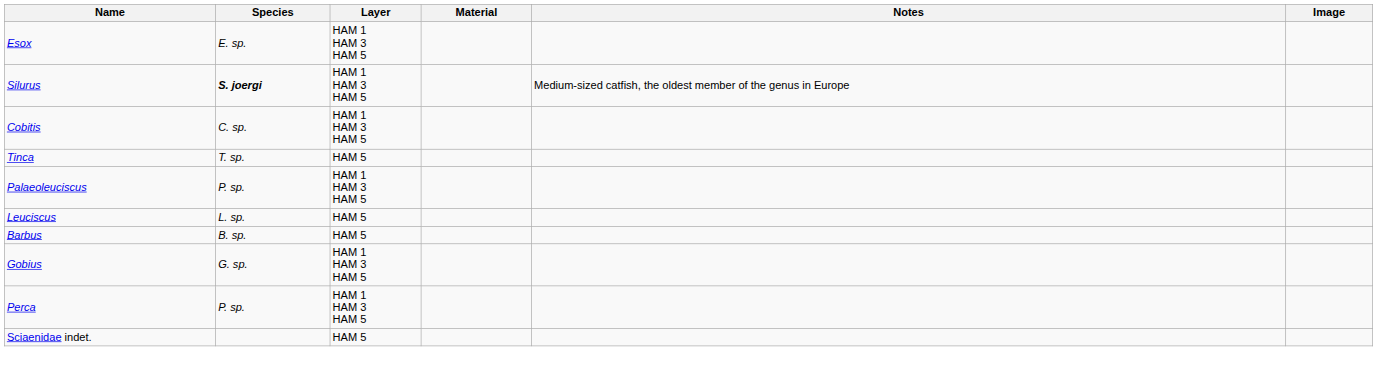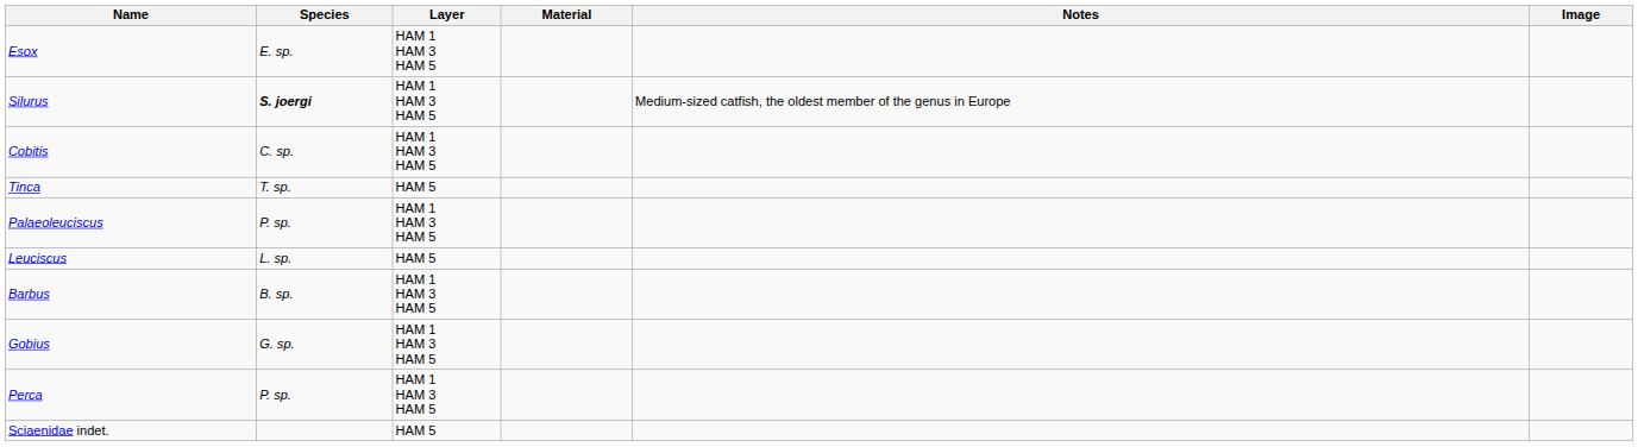 <table class="wikitable" width="100%" align="center">
 <tr>
 <th>Name</th>
 <th>Species</th>
 <th>Layer</th>
 <th>Material</th>
 <th>Notes</th>
 <th>Image</th>
 </tr>
 <tr>
 <td><em><a href='#'>Esox</a></em></td>
 <td><em>E. sp.</em></td>
 <td>HAM 1<br>HAM 3<br>HAM 5</td>
 <td></td>
 <td></td>
 <td></td>
 </tr>
 <tr>
 <td><em><a href='#'>Silurus</a></em></td>
 <td><strong><em>S. joergi</em></strong></td>
 <td>HAM 1<br>HAM 3<br>HAM 5</td>
 <td></td>
 <td>Medium-sized catfish, the oldest member of the genus in Europe</td>
 <td></td>
 </tr>
 <tr>
 <td><em><a href='#'>Cobitis</a></em></td>
 <td><em>C. sp.</em></td>
 <td>HAM 1<br>HAM 3<br>HAM 5</td>
 <td></td>
 <td></td>
 <td></td>
 </tr>
 <tr>
 <td><em><a href='#'>Tinca</a></em></td>
 <td><em>T. sp.</em></td>
 <td>HAM 5</td>
 <td></td>
 <td></td>
 <td></td>
 </tr>
 <tr>
 <td><em><a href='#'>Palaeoleuciscus</a></em></td>
 <td><em>P. sp.</em></td>
 <td>HAM 1<br>HAM 3<br>HAM 5</td>
 <td></td>
 <td></td>
 <td></td>
 </tr>
 <tr>
 <td><em><a href='#'>Leuciscus</a></em></td>
 <td><em>L. sp.</em></td>
 <td>HAM 5</td>
 <td></td>
 <td></td>
 <td></td>
 </tr>
 <tr>
 <td><em><a href='#'>Barbus</a></em></td>
 <td><em>B. sp.</em></td>
-<td>HAM 5</td>
+<td>HAM 1<br>HAM 3<br>HAM 5</td>
 <td></td>
 <td></td>
 <td></td>
 </tr>
 <tr>
 <td><em><a href='#'>Gobius</a></em></td>
 <td><em>G. sp.</em></td>
 <td>HAM 1<br>HAM 3<br>HAM 5</td>
 <td></td>
 <td></td>
 <td></td>
 </tr>
 <tr>
 <td><em><a href='#'>Perca</a></em></td>
 <td><em>P. sp.</em></td>
 <td>HAM 1<br>HAM 3<br>HAM 5</td>
 <td></td>
 <td></td>
 <td></td>
 </tr>
 <tr>
 <td><a href='#'>Sciaenidae</a> indet.</td>
 <td></td>
 <td>HAM 5</td>
 <td></td>
 <td></td>
 <td></td>
 </tr>
 </table>
